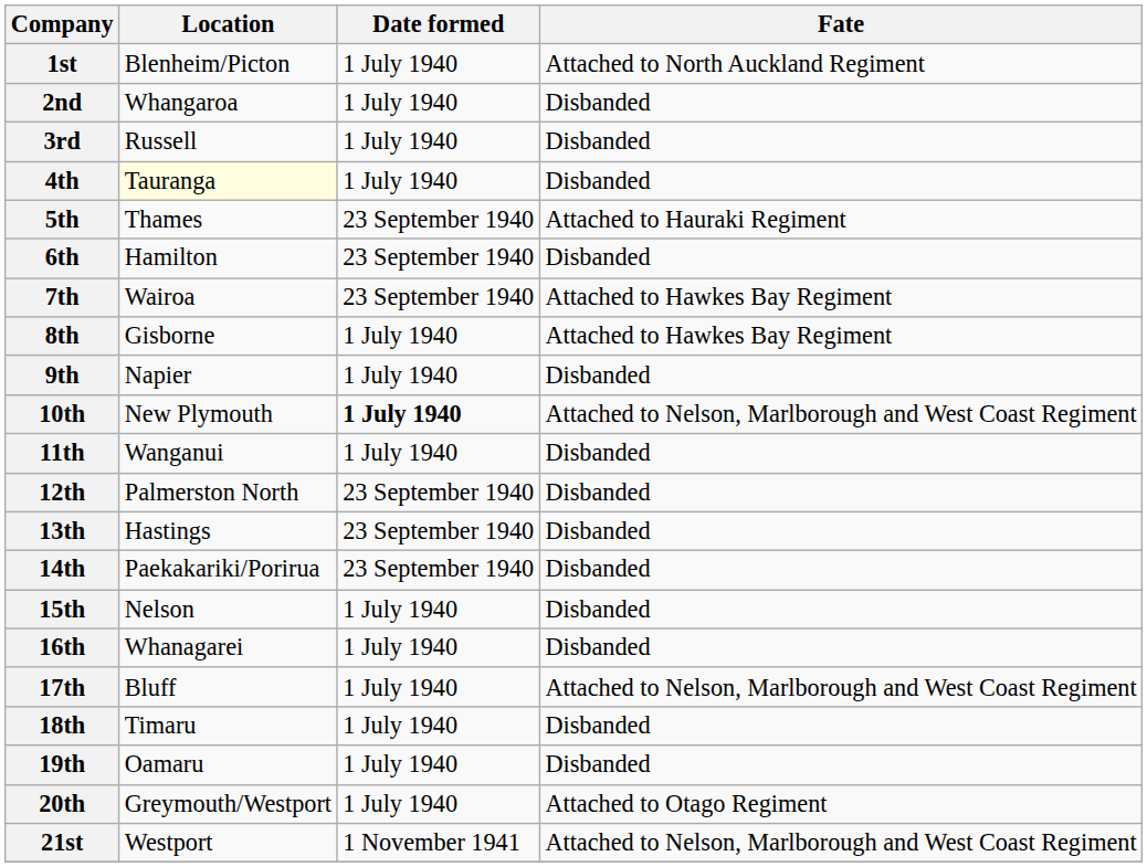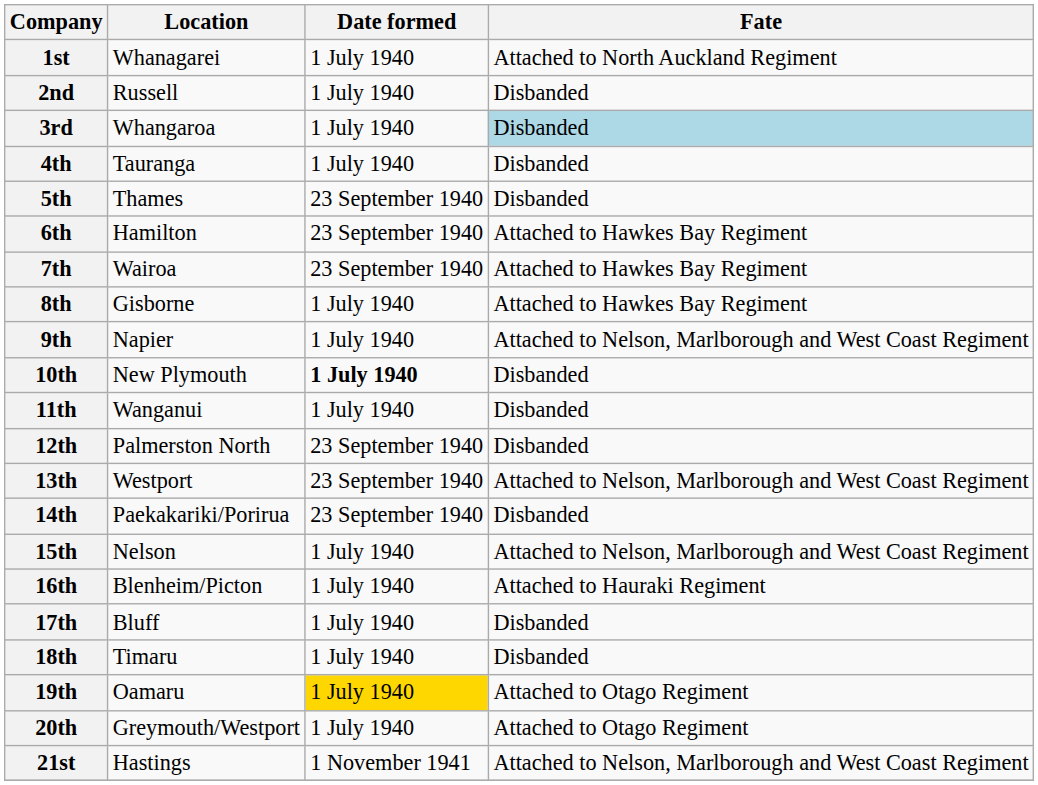 <table class="wikitable sortable mw-collapsible autocollapse">
 <tr>
 <th>Company</th>
 <th>Location</th>
 <th>Date formed</th>
 <th>Fate</th>
 </tr>
 <tr>
 <th>1st</th>
-<td>Blenheim/Picton</td>
+<td>Whanagarei</td>
 <td>1 July 1940</td>
 <td>Attached to North Auckland Regiment</td>
 </tr>
 <tr>
 <th>2nd</th>
-<td>Whangaroa</td>
+<td>Russell</td>
 <td>1 July 1940</td>
 <td>Disbanded</td>
 </tr>
 <tr>
 <th>3rd</th>
-<td>Russell</td>
+<td>Whangaroa</td>
 <td>1 July 1940</td>
-<td>Disbanded</td>
+<td style="background: lightblue;">Disbanded</td>
 </tr>
 <tr>
 <th>4th</th>
-<td style="background: lightyellow;">Tauranga</td>
+<td>Tauranga</td>
 <td>1 July 1940</td>
 <td>Disbanded</td>
 </tr>
 <tr>
 <th>5th</th>
 <td>Thames</td>
 <td>23 September 1940</td>
-<td>Attached to Hauraki Regiment</td>
+<td>Disbanded</td>
 </tr>
 <tr>
 <th>6th</th>
 <td>Hamilton</td>
 <td>23 September 1940</td>
-<td>Disbanded</td>
+<td>Attached to Hawkes Bay Regiment</td>
 </tr>
 <tr>
 <th>7th</th>
 <td>Wairoa</td>
 <td>23 September 1940</td>
 <td>Attached to Hawkes Bay Regiment</td>
 </tr>
 <tr>
 <th>8th</th>
 <td>Gisborne</td>
 <td>1 July 1940</td>
 <td>Attached to Hawkes Bay Regiment</td>
 </tr>
 <tr>
 <th>9th</th>
 <td>Napier</td>
 <td>1 July 1940</td>
-<td>Disbanded</td>
+<td>Attached to Nelson, Marlborough and West Coast Regiment</td>
 </tr>
 <tr>
 <th>10th</th>
 <td>New Plymouth</td>
 <td><strong>1 July 1940</strong></td>
-<td>Attached to Nelson, Marlborough and West Coast Regiment</td>
+<td>Disbanded</td>
 </tr>
 <tr>
 <th>11th</th>
 <td>Wanganui</td>
 <td>1 July 1940</td>
 <td>Disbanded</td>
 </tr>
 <tr>
 <th>12th</th>
 <td>Palmerston North</td>
 <td>23 September 1940</td>
 <td>Disbanded</td>
 </tr>
 <tr>
 <th>13th</th>
-<td>Hastings</td>
+<td>Westport</td>
 <td>23 September 1940</td>
-<td>Disbanded</td>
+<td>Attached to Nelson, Marlborough and West Coast Regiment</td>
 </tr>
 <tr>
 <th>14th</th>
 <td>Paekakariki/Porirua</td>
 <td>23 September 1940</td>
 <td>Disbanded</td>
 </tr>
 <tr>
 <th>15th</th>
 <td>Nelson</td>
 <td>1 July 1940</td>
-<td>Disbanded</td>
+<td>Attached to Nelson, Marlborough and West Coast Regiment</td>
 </tr>
 <tr>
 <th>16th</th>
-<td>Whanagarei</td>
+<td>Blenheim/Picton</td>
 <td>1 July 1940</td>
-<td>Disbanded</td>
+<td>Attached to Hauraki Regiment</td>
 </tr>
 <tr>
 <th>17th</th>
 <td>Bluff</td>
 <td>1 July 1940</td>
-<td>Attached to Nelson, Marlborough and West Coast Regiment</td>
+<td>Disbanded</td>
 </tr>
 <tr>
 <th>18th</th>
 <td>Timaru</td>
 <td>1 July 1940</td>
 <td>Disbanded</td>
 </tr>
 <tr>
 <th>19th</th>
 <td>Oamaru</td>
-<td>1 July 1940</td>
-<td>Disbanded</td>
+<td style="background: gold;">1 July 1940</td>
+<td>Attached to Otago Regiment</td>
 </tr>
 <tr>
 <th>20th</th>
 <td>Greymouth/Westport</td>
 <td>1 July 1940</td>
 <td>Attached to Otago Regiment</td>
 </tr>
 <tr>
 <th>21st</th>
-<td>Westport</td>
+<td>Hastings</td>
 <td>1 November 1941</td>
 <td>Attached to Nelson, Marlborough and West Coast Regiment</td>
 </tr>
 <tr>
 </tr>
 </table>
